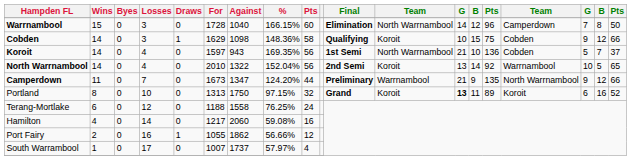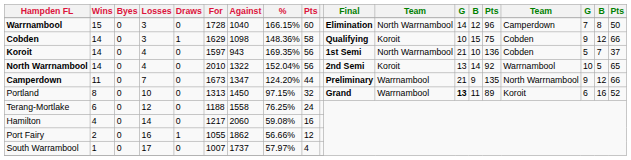 <table style="font-size: 85%; text-align: left;" class="wikitable">
 <tr>
 <th style="color:crimson">Hampden FL</th>
 <th style="color:crimson">Wins</th>
 <th style="color:crimson">Byes</th>
 <th style="color:crimson">Losses</th>
 <th style="color:crimson">Draws</th>
 <th style="color:crimson">For</th>
 <th style="color:crimson">Against</th>
 <th style="color:crimson">%</th>
 <th style="color:crimson">Pts</th>
 <th></th>
 <th style="color:green">Final</th>
 <th style="color:green">Team</th>
 <th style="color:green">G</th>
 <th style="color:green">B</th>
 <th style="color:green">Pts</th>
 <th style="color:green">Team</th>
 <th style="color:green">G</th>
 <th style="color:green">B</th>
 <th style="color:green">Pts</th>
 </tr>
 <tr>
 </tr>
 <tr>
 </tr>
 <tr>
 <td><strong>	Warrnambool	</strong></td>
 <td>15</td>
 <td>0</td>
 <td>3</td>
 <td>0</td>
 <td>1728</td>
 <td>1040</td>
 <td>166.15%</td>
 <td>60</td>
 <td></td>
 <td><strong>Elimination</strong></td>
 <td>North Warrnambool</td>
 <td>14</td>
 <td>12</td>
 <td>96</td>
 <td>Camperdown</td>
 <td>7</td>
 <td>8</td>
 <td>50</td>
 </tr>
 <tr>
 <td><strong>	Cobden	</strong></td>
 <td>14</td>
 <td>0</td>
 <td>3</td>
 <td>1</td>
 <td>1629</td>
 <td>1098</td>
 <td>148.36%</td>
 <td>58</td>
 <td></td>
 <td><strong>Qualifying</strong></td>
 <td>Koroit</td>
 <td>10</td>
 <td>15</td>
 <td>75</td>
 <td>Cobden</td>
 <td>9</td>
 <td>12</td>
 <td>66</td>
 </tr>
 <tr>
 <td><strong>	Koroit	</strong></td>
 <td>14</td>
 <td>0</td>
 <td>4</td>
 <td>0</td>
 <td>1597</td>
 <td>943</td>
 <td>169.35%</td>
 <td>56</td>
 <td></td>
 <td><strong>1st Semi</strong></td>
 <td>North Warrnambool</td>
 <td>21</td>
 <td>10</td>
 <td>136</td>
 <td>Cobden</td>
 <td>5</td>
 <td>7</td>
 <td>37</td>
 </tr>
 <tr>
 <td><strong>	North Warrnambool	</strong></td>
 <td>14</td>
 <td>0</td>
 <td>4</td>
 <td>0</td>
 <td>2010</td>
 <td>1322</td>
 <td>152.04%</td>
 <td>56</td>
 <td></td>
 <td><strong>2nd Semi</strong></td>
 <td>Koroit</td>
 <td>13</td>
 <td>14</td>
 <td>92</td>
 <td>Warrnambool</td>
 <td>10</td>
 <td>5</td>
 <td>65</td>
 </tr>
 <tr>
 <td><strong>	Camperdown	</strong></td>
 <td>11</td>
 <td>0</td>
 <td>7</td>
 <td>0</td>
 <td>1673</td>
 <td>1347</td>
 <td>124.20%</td>
 <td>44</td>
 <td></td>
 <td><strong>Preliminary</strong></td>
 <td>Warrnambool</td>
 <td>21</td>
 <td>9</td>
 <td>135</td>
 <td>North Warrnambool</td>
 <td>9</td>
 <td>12</td>
 <td>66</td>
 </tr>
 <tr>
 <td>Portland</td>
 <td>8</td>
 <td>0</td>
 <td>10</td>
 <td>0</td>
 <td>1313</td>
-<td>1750</td>
+<td>1450</td>
 <td>97.15%</td>
 <td>32</td>
 <td></td>
 <td><strong>Grand</strong></td>
-<td>Koroit</td>
+<td>Warrnambool</td>
 <td><strong>13</strong></td>
 <td>11</td>
 <td>89</td>
 <td>Koroit</td>
 <td>6</td>
 <td>16</td>
 <td>52</td>
 </tr>
 <tr>
 <td>Terang-Mortlake</td>
 <td>6</td>
 <td>0</td>
 <td>12</td>
 <td>0</td>
 <td>1188</td>
 <td>1558</td>
 <td>76.25%</td>
 <td>24</td>
 <td></td>
 </tr>
 <tr>
 <td>Hamilton</td>
 <td>4</td>
 <td>0</td>
 <td>14</td>
 <td>0</td>
 <td>1217</td>
 <td>2060</td>
 <td>59.08%</td>
 <td>16</td>
 <td></td>
 </tr>
 <tr>
 <td>Port Fairy</td>
 <td>2</td>
 <td>0</td>
 <td>16</td>
 <td>1</td>
 <td>1055</td>
 <td>1862</td>
 <td>56.66%</td>
 <td>12</td>
 <td></td>
 </tr>
 <tr>
 <td>South Warrambool</td>
 <td>1</td>
 <td>0</td>
 <td>17</td>
 <td>0</td>
 <td>1007</td>
 <td>1737</td>
 <td>57.97%</td>
 <td>4</td>
 <td></td>
 </tr>
 <tr>
 </tr>
 </table>
